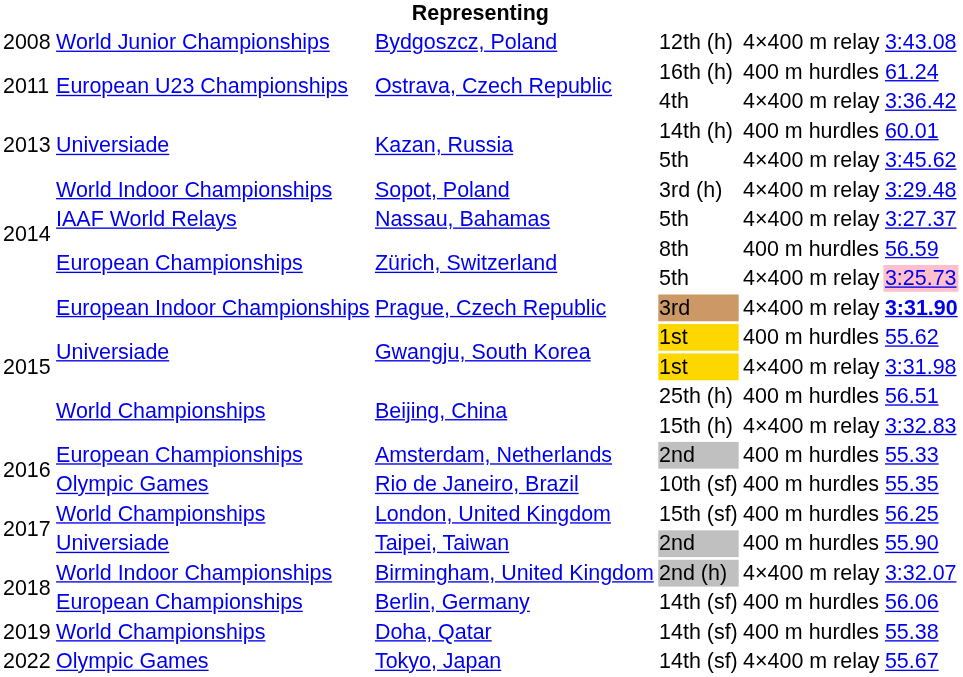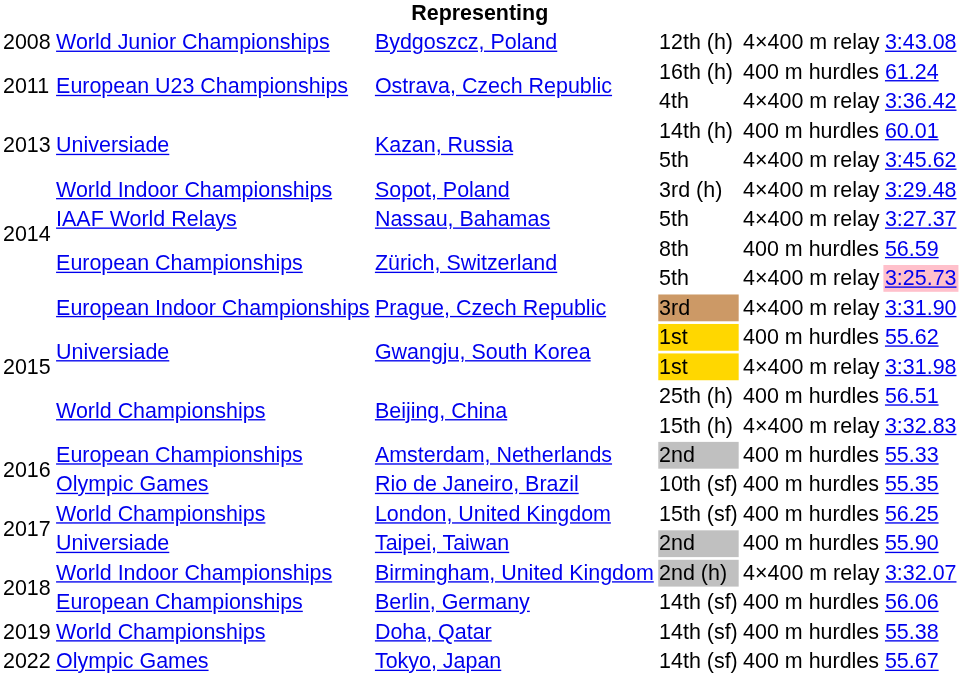 <table>
 <tr>
 <th colspan="6">Representing </th>
 </tr>
 <tr>
 <td>2008</td>
 <td><a href='#'>World Junior Championships</a></td>
 <td><a href='#'>Bydgoszcz, Poland</a></td>
 <td>12th (h)</td>
 <td>4×400 m relay</td>
 <td><a href='#'>3:43.08</a></td>
 </tr>
 <tr>
 <td rowspan=2>2011</td>
 <td rowspan=2><a href='#'>European U23 Championships</a></td>
 <td rowspan=2><a href='#'>Ostrava, Czech Republic</a></td>
 <td>16th (h)</td>
 <td>400 m hurdles</td>
 <td><a href='#'>61.24</a></td>
 </tr>
 <tr>
 <td>4th</td>
 <td>4×400 m relay</td>
 <td><a href='#'>3:36.42</a></td>
 </tr>
 <tr>
 <td rowspan=2>2013</td>
 <td rowspan=2><a href='#'>Universiade</a></td>
 <td rowspan=2><a href='#'>Kazan, Russia</a></td>
 <td>14th (h)</td>
 <td>400 m hurdles</td>
 <td><a href='#'>60.01</a></td>
 </tr>
 <tr>
 <td>5th</td>
 <td>4×400 m relay</td>
 <td><a href='#'>3:45.62</a></td>
 </tr>
 <tr>
 <td rowspan=4>2014</td>
 <td><a href='#'>World Indoor Championships</a></td>
 <td><a href='#'>Sopot, Poland</a></td>
 <td>3rd (h)</td>
 <td>4×400 m relay</td>
 <td><a href='#'>3:29.48</a></td>
 </tr>
 <tr>
 <td><a href='#'>IAAF World Relays</a></td>
 <td><a href='#'>Nassau, Bahamas</a></td>
 <td>5th</td>
 <td>4×400 m relay</td>
 <td><a href='#'>3:27.37</a></td>
 </tr>
 <tr>
 <td rowspan=2><a href='#'>European Championships</a></td>
 <td rowspan=2><a href='#'>Zürich, Switzerland</a></td>
 <td>8th</td>
 <td>400 m hurdles</td>
 <td><a href='#'>56.59</a></td>
 </tr>
 <tr>
 <td>5th</td>
 <td>4×400 m relay</td>
 <td style="background: pink;"><a href='#'>3:25.73</a></td>
 </tr>
 <tr>
 <td rowspan=5>2015</td>
 <td><a href='#'>European Indoor Championships</a></td>
 <td><a href='#'>Prague, Czech Republic</a></td>
 <td bgcolor=cc9966>3rd</td>
 <td>4×400 m relay</td>
-<td><strong><a href='#'>3:31.90</a></strong></td>
+<td><a href='#'>3:31.90</a></td>
 </tr>
 <tr>
 <td rowspan=2><a href='#'>Universiade</a></td>
 <td rowspan=2><a href='#'>Gwangju, South Korea</a></td>
 <td bgcolor=gold>1st</td>
 <td>400 m hurdles</td>
 <td><a href='#'>55.62</a></td>
 </tr>
 <tr>
 <td bgcolor=gold>1st</td>
 <td>4×400 m relay</td>
 <td><a href='#'>3:31.98</a></td>
 </tr>
 <tr>
 <td rowspan=2><a href='#'>World Championships</a></td>
 <td rowspan=2><a href='#'>Beijing, China</a></td>
 <td>25th (h)</td>
 <td>400 m hurdles</td>
 <td><a href='#'>56.51</a></td>
 </tr>
 <tr>
 <td>15th (h)</td>
 <td>4×400 m relay</td>
 <td><a href='#'>3:32.83</a></td>
 </tr>
 <tr>
 <td rowspan=2>2016</td>
 <td><a href='#'>European Championships</a></td>
 <td><a href='#'>Amsterdam, Netherlands</a></td>
 <td bgcolor=silver>2nd</td>
 <td>400 m hurdles</td>
 <td><a href='#'>55.33</a></td>
 </tr>
 <tr>
 <td><a href='#'>Olympic Games</a></td>
 <td><a href='#'>Rio de Janeiro, Brazil</a></td>
 <td>10th (sf)</td>
 <td>400 m hurdles</td>
 <td><a href='#'>55.35</a></td>
 </tr>
 <tr>
 <td rowspan=2>2017</td>
 <td><a href='#'>World Championships</a></td>
 <td><a href='#'>London, United Kingdom</a></td>
 <td>15th (sf)</td>
 <td>400 m hurdles</td>
 <td><a href='#'>56.25</a></td>
 </tr>
 <tr>
 <td><a href='#'>Universiade</a></td>
 <td><a href='#'>Taipei, Taiwan</a></td>
 <td bgcolor=silver>2nd</td>
 <td>400 m hurdles</td>
 <td><a href='#'>55.90</a></td>
 </tr>
 <tr>
 <td rowspan=2>2018</td>
 <td><a href='#'>World Indoor Championships</a></td>
 <td><a href='#'>Birmingham, United Kingdom</a></td>
 <td bgcolor=silver>2nd (h)</td>
 <td>4×400 m relay</td>
 <td><a href='#'>3:32.07</a> </td>
 </tr>
 <tr>
 <td><a href='#'>European Championships</a></td>
 <td><a href='#'>Berlin, Germany</a></td>
 <td>14th (sf)</td>
 <td>400 m hurdles</td>
 <td><a href='#'>56.06</a></td>
 </tr>
 <tr>
 <td>2019</td>
 <td><a href='#'>World Championships</a></td>
 <td><a href='#'>Doha, Qatar</a></td>
 <td>14th (sf)</td>
 <td>400 m hurdles</td>
 <td><a href='#'>55.38</a></td>
 </tr>
 <tr>
 <td>2022</td>
 <td><a href='#'>Olympic Games</a></td>
 <td><a href='#'>Tokyo, Japan</a></td>
 <td>14th (sf)</td>
-<td>4×400 m relay</td>
+<td>400 m hurdles</td>
 <td><a href='#'>55.67</a></td>
 </tr>
 </table>
